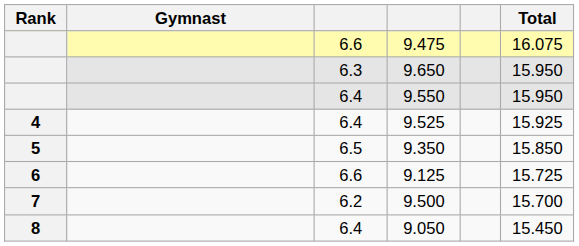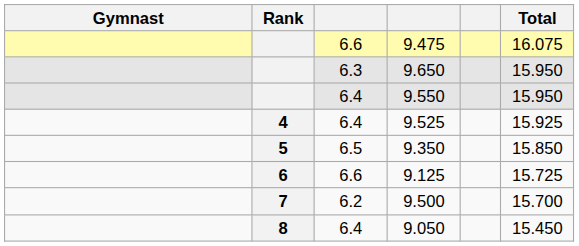 <table class="wikitable sortable" style="text-align:center; font-size:95%">
 <tr>
+<th scope="col" style="width:220px;">Gymnast</th>
 <th scope="col" style="width:50px;">Rank</th>
-<th scope="col" style="width:220px;">Gymnast</th>
 <th scope="col" style="width:60px;"></th>
 <th scope="col" style="width:60px;"></th>
 <th scope="col" style="width:30px;"></th>
 <th scope="col" style="width:60px;">Total</th>
 </tr>
 <tr style="background:#fffcaf;">
+<td style="text-align:left;"></td>
 <th scope=row style="text-align:center"></th>
-<td style="text-align:left;"></td>
 <td>6.6</td>
 <td>9.475</td>
 <td></td>
 <td>16.075</td>
 </tr>
 <tr style="background:#e5e5e5;">
+<td style="text-align:left;"></td>
 <th scope=row style="text-align:center"></th>
-<td style="text-align:left;"></td>
 <td>6.3</td>
 <td>9.650</td>
 <td></td>
 <td>15.950</td>
 </tr>
 <tr style="background:#e5e5e5;">
+<td style="text-align:left;"></td>
 <th scope=row style="text-align:center"></th>
-<td style="text-align:left;"></td>
 <td>6.4</td>
 <td>9.550</td>
 <td></td>
 <td>15.950</td>
 </tr>
 <tr>
+<td style="text-align:left;"></td>
 <th scope=row style="text-align:center">4</th>
-<td style="text-align:left;"></td>
 <td>6.4</td>
 <td>9.525</td>
 <td></td>
 <td>15.925</td>
 </tr>
 <tr>
+<td style="text-align:left;"></td>
 <th scope=row style="text-align:center">5</th>
-<td style="text-align:left;"></td>
 <td>6.5</td>
 <td>9.350</td>
 <td></td>
 <td>15.850</td>
 </tr>
 <tr>
+<td style="text-align:left;"></td>
 <th scope=row style="text-align:center">6</th>
-<td style="text-align:left;"></td>
 <td>6.6</td>
 <td>9.125</td>
 <td></td>
 <td>15.725</td>
 </tr>
 <tr>
+<td style="text-align:left;"></td>
 <th scope=row style="text-align:center">7</th>
-<td style="text-align:left;"></td>
 <td>6.2</td>
 <td>9.500</td>
 <td></td>
 <td>15.700</td>
 </tr>
 <tr>
+<td style="text-align:left;"></td>
 <th scope=row style="text-align:center">8</th>
-<td style="text-align:left;"></td>
 <td>6.4</td>
 <td>9.050</td>
 <td></td>
 <td>15.450</td>
 </tr>
 </table>
